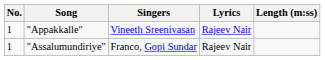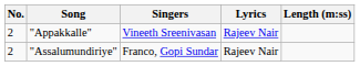 <table class="wikitable" style="font-size:95%;">
 <tr>
 <th>No.</th>
 <th>Song</th>
 <th>Singers</th>
 <th>Lyrics</th>
 <th>Length (m:ss)</th>
 </tr>
 <tr>
-<td>1</td>
+<td>2</td>
 <td>"Appakkalle"</td>
 <td><a href='#'>Vineeth Sreenivasan</a></td>
 <td><a href='#'>Rajeev Nair</a></td>
 <td></td>
 </tr>
 <tr>
-<td>1</td>
+<td>2</td>
 <td>"Assalumundiriye"</td>
 <td>Franco, <a href='#'>Gopi Sundar</a></td>
 <td>Rajeev Nair</td>
 <td></td>
 </tr>
 </table>
